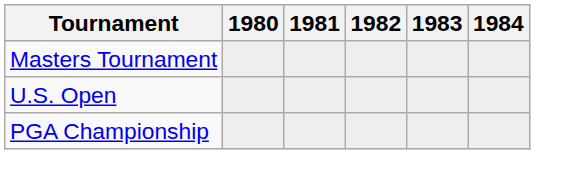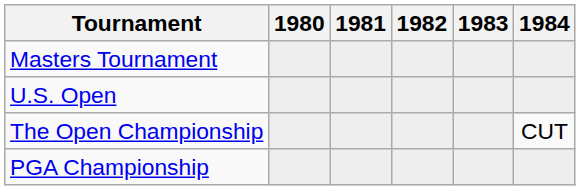 <table class="wikitable" style="font-size:95%;text-align:center;">
 <tr>
 <th>Tournament</th>
 <th>1980</th>
 <th>1981</th>
 <th>1982</th>
 <th>1983</th>
 <th>1984</th>
 </tr>
 <tr>
 <td align=left><a href='#'>Masters Tournament</a></td>
 <td style="background:#eeeeee;"></td>
 <td style="background:#eeeeee;"></td>
 <td style="background:#eeeeee;"></td>
 <td style="background:#eeeeee;"></td>
 <td style="background:#eeeeee;"></td>
 </tr>
 <tr>
 <td align=left><a href='#'>U.S. Open</a></td>
 <td style="background:#eeeeee;"></td>
 <td style="background:#eeeeee;"></td>
 <td style="background:#eeeeee;"></td>
 <td style="background:#eeeeee;"></td>
 <td style="background:#eeeeee;"></td>
 </tr>
 <tr>
+<td align=left><a href='#'>The Open Championship</a></td>
+<td style="background:#eeeeee;"></td>
+<td style="background:#eeeeee;"></td>
+<td style="background:#eeeeee;"></td>
+<td style="background:#eeeeee;"></td>
+<td>CUT</td>
+</tr>
+<tr>
 <td align=left><a href='#'>PGA Championship</a></td>
 <td style="background:#eeeeee;"></td>
 <td style="background:#eeeeee;"></td>
 <td style="background:#eeeeee;"></td>
 <td style="background:#eeeeee;"></td>
 <td style="background:#eeeeee;"></td>
 </tr>
 </table>
